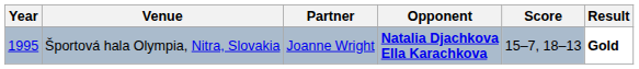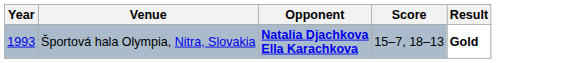 <table class="sortable wikitable" style="font-size: 90%;">
 <tr>
 <th>Year</th>
 <th>Venue</th>
-<th>Partner</th>
 <th>Opponent</th>
 <th>Score</th>
 <th>Result</th>
 </tr>
 <tr style="background:#AABBCC">
-<td align="center"><a href='#'>1995</a></td>
+<td align="center"><a href='#'>1993</a></td>
 <td align="left">Športová hala Olympia, <a href='#'>Nitra, Slovakia</a></td>
-<td align="left"> <a href='#'>Joanne Wright</a></td>
 <td align="left"><strong> <a href='#'>Natalia Djachkova</a> <br>  <a href='#'>Ella Karachkova</a></strong></td>
 <td align="left">15–7, 18–13</td>
 <td style="text-align:left; background:white"> <strong>Gold</strong></td>
 </tr>
 </table>
